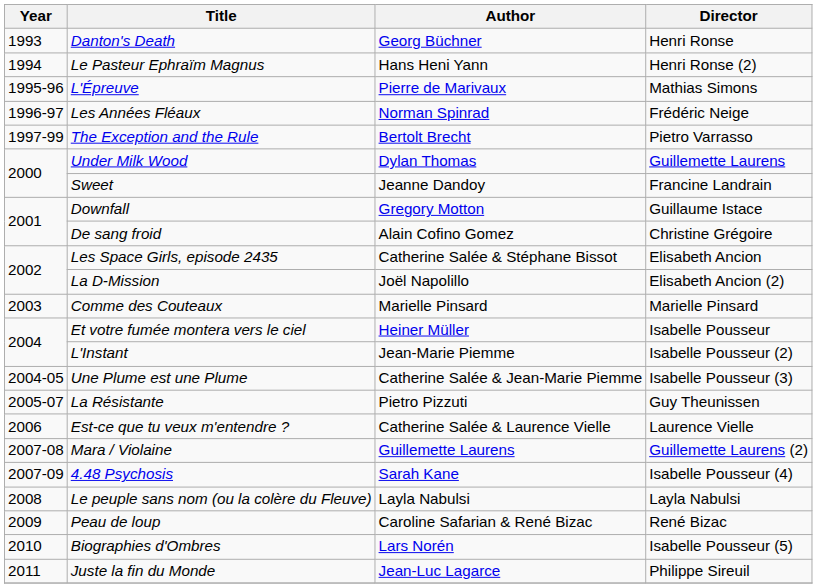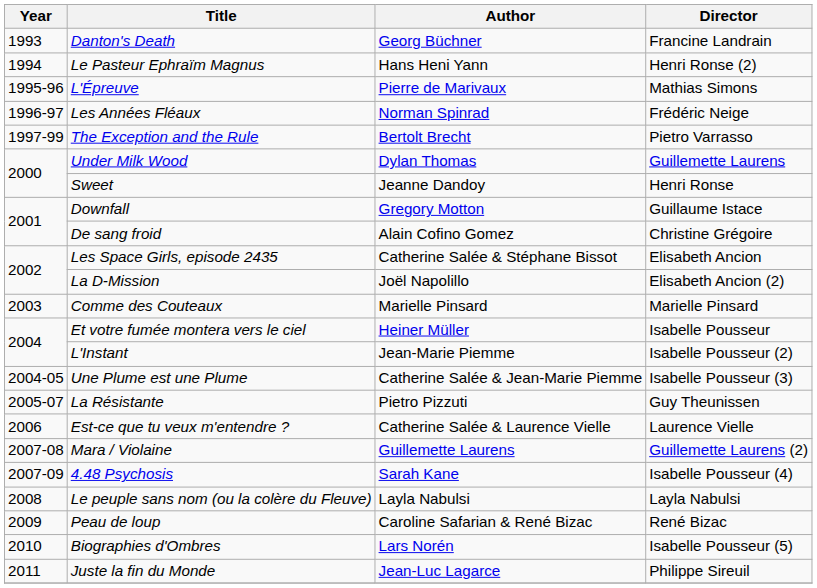 <table class="wikitable">
 <tr>
 <th>Year</th>
 <th>Title</th>
 <th>Author</th>
 <th>Director</th>
 </tr>
 <tr>
 <td>1993</td>
 <td><em><a href='#'>Danton's Death</a></em></td>
 <td><a href='#'>Georg Büchner</a></td>
-<td>Henri Ronse</td>
+<td>Francine Landrain</td>
 </tr>
 <tr>
 <td>1994</td>
 <td><em>Le Pasteur Ephraïm Magnus</em></td>
 <td>Hans Heni Yann</td>
 <td>Henri Ronse (2)</td>
 </tr>
 <tr>
 <td>1995-96</td>
 <td><em><a href='#'>L'Épreuve</a></em></td>
 <td><a href='#'>Pierre de Marivaux</a></td>
 <td>Mathias Simons</td>
 </tr>
 <tr>
 <td>1996-97</td>
 <td><em>Les Années Fléaux</em></td>
 <td><a href='#'>Norman Spinrad</a></td>
 <td>Frédéric Neige</td>
 </tr>
 <tr>
 <td>1997-99</td>
 <td><em><a href='#'>The Exception and the Rule</a></em></td>
 <td><a href='#'>Bertolt Brecht</a></td>
 <td>Pietro Varrasso</td>
 </tr>
 <tr>
 <td rowspan=2>2000</td>
 <td><em><a href='#'>Under Milk Wood</a></em></td>
 <td><a href='#'>Dylan Thomas</a></td>
 <td><a href='#'>Guillemette Laurens</a></td>
 </tr>
 <tr>
 <td><em>Sweet</em></td>
 <td>Jeanne Dandoy</td>
-<td>Francine Landrain</td>
+<td>Henri Ronse</td>
 </tr>
 <tr>
 <td rowspan=2>2001</td>
 <td><em>Downfall</em></td>
 <td><a href='#'>Gregory Motton</a></td>
 <td>Guillaume Istace</td>
 </tr>
 <tr>
 <td><em>De sang froid</em></td>
 <td>Alain Cofino Gomez</td>
 <td>Christine Grégoire</td>
 </tr>
 <tr>
 <td rowspan=2>2002</td>
 <td><em>Les Space Girls, episode 2435</em></td>
 <td>Catherine Salée & Stéphane Bissot</td>
 <td>Elisabeth Ancion</td>
 </tr>
 <tr>
 <td><em>La D-Mission</em></td>
 <td>Joël Napolillo</td>
 <td>Elisabeth Ancion (2)</td>
 </tr>
 <tr>
 <td>2003</td>
 <td><em>Comme des Couteaux</em></td>
 <td>Marielle Pinsard</td>
 <td>Marielle Pinsard</td>
 </tr>
 <tr>
 <td rowspan=2>2004</td>
 <td><em>Et votre fumée montera vers le ciel</em></td>
 <td><a href='#'>Heiner Müller</a></td>
 <td>Isabelle Pousseur</td>
 </tr>
 <tr>
 <td><em>L'Instant</em></td>
 <td>Jean-Marie Piemme</td>
 <td>Isabelle Pousseur (2)</td>
 </tr>
 <tr>
 <td>2004-05</td>
 <td><em>Une Plume est une Plume</em></td>
 <td>Catherine Salée & Jean-Marie Piemme</td>
 <td>Isabelle Pousseur (3)</td>
 </tr>
 <tr>
 <td>2005-07</td>
 <td><em>La Résistante</em></td>
 <td>Pietro Pizzuti</td>
 <td>Guy Theunissen</td>
 </tr>
 <tr>
 <td>2006</td>
 <td><em>Est-ce que tu veux m'entendre ?</em></td>
 <td>Catherine Salée & Laurence Vielle</td>
 <td>Laurence Vielle</td>
 </tr>
 <tr>
 <td>2007-08</td>
 <td><em>Mara / Violaine</em></td>
 <td><a href='#'>Guillemette Laurens</a></td>
 <td><a href='#'>Guillemette Laurens</a> (2)</td>
 </tr>
 <tr>
 <td>2007-09</td>
 <td><em><a href='#'>4.48 Psychosis</a></em></td>
 <td><a href='#'>Sarah Kane</a></td>
 <td>Isabelle Pousseur (4)</td>
 </tr>
 <tr>
 <td>2008</td>
 <td><em>Le peuple sans nom (ou la colère du Fleuve)</em></td>
 <td>Layla Nabulsi</td>
 <td>Layla Nabulsi</td>
 </tr>
 <tr>
 <td>2009</td>
 <td><em>Peau de loup</em></td>
 <td>Caroline Safarian & René Bizac</td>
 <td>René Bizac</td>
 </tr>
 <tr>
 <td>2010</td>
 <td><em>Biographies d'Ombres</em></td>
 <td><a href='#'>Lars Norén</a></td>
 <td>Isabelle Pousseur (5)</td>
 </tr>
 <tr>
 <td>2011</td>
 <td><em>Juste la fin du Monde</em></td>
 <td><a href='#'>Jean-Luc Lagarce</a></td>
 <td>Philippe Sireuil</td>
 </tr>
 <tr>
 </tr>
 </table>
